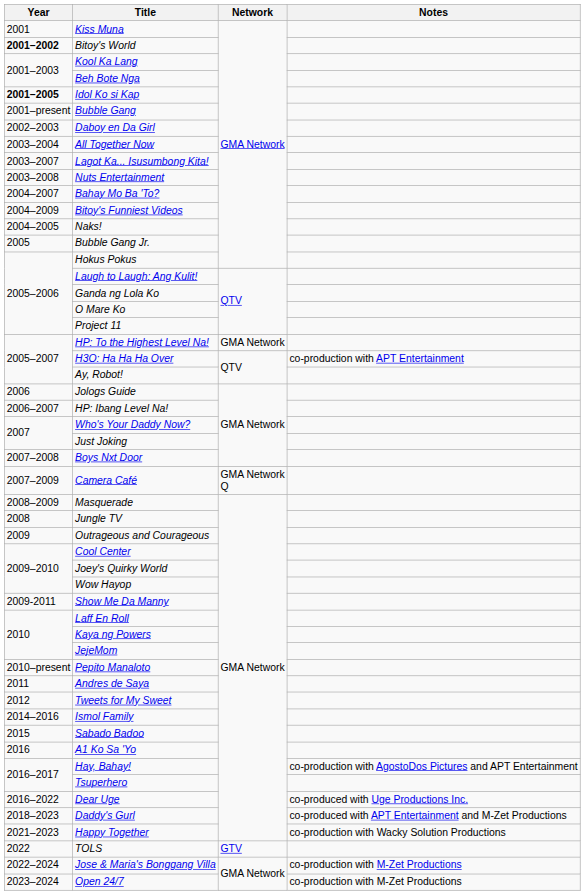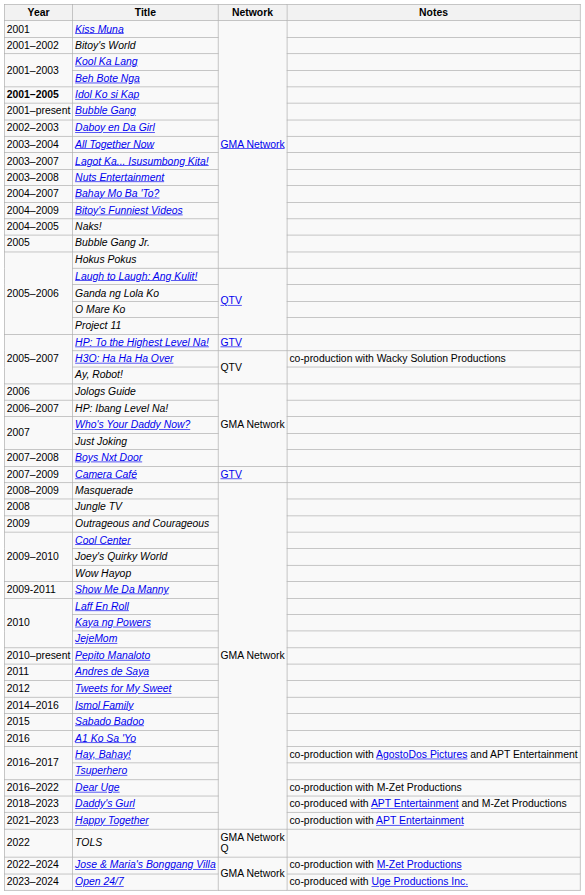 <table class="wikitable">
 <tr>
 <th>Year</th>
 <th>Title</th>
 <th>Network</th>
 <th>Notes</th>
 </tr>
 <tr>
 <td>2001</td>
 <td><em><a href='#'>Kiss Muna</a></em></td>
 <td rowspan="15"><a href='#'>GMA Network</a></td>
 <td></td>
 </tr>
 <tr>
-<td><strong>2001–2002</strong></td>
+<td>2001–2002</td>
 <td><em>Bitoy's World</em></td>
 <td></td>
 </tr>
 <tr>
 <td rowspan="2">2001–2003</td>
 <td><em><a href='#'>Kool Ka Lang</a></em></td>
 <td></td>
 </tr>
 <tr>
 <td><em><a href='#'>Beh Bote Nga</a></em></td>
 <td></td>
 </tr>
 <tr>
 <td><strong>2001–2005</strong></td>
 <td><em><a href='#'>Idol Ko si Kap</a></em></td>
 <td></td>
 </tr>
 <tr>
 <td>2001–present</td>
 <td><em><a href='#'>Bubble Gang</a></em></td>
 <td></td>
 </tr>
 <tr>
 <td>2002–2003</td>
 <td><em><a href='#'>Daboy en Da Girl</a></em></td>
 <td></td>
 </tr>
 <tr>
 <td>2003–2004</td>
 <td><em><a href='#'>All Together Now</a></em></td>
 <td></td>
 </tr>
 <tr>
 <td>2003–2007</td>
 <td><em><a href='#'>Lagot Ka... Isusumbong Kita!</a></em></td>
 <td></td>
 </tr>
 <tr>
 <td>2003–2008</td>
 <td><em><a href='#'>Nuts Entertainment</a></em></td>
 <td></td>
 </tr>
 <tr>
 <td>2004–2007</td>
 <td><em><a href='#'>Bahay Mo Ba 'To?</a></em></td>
 <td></td>
 </tr>
 <tr>
 <td>2004–2009</td>
 <td><em><a href='#'>Bitoy's Funniest Videos</a></em></td>
 <td></td>
 </tr>
 <tr>
 <td>2004–2005</td>
 <td><em>Naks!</em></td>
 <td></td>
 </tr>
 <tr>
 <td>2005</td>
 <td><em>Bubble Gang Jr.</em></td>
 <td></td>
 </tr>
 <tr>
 <td rowspan="5">2005–2006</td>
 <td><em>Hokus Pokus</em></td>
 <td></td>
 </tr>
 <tr>
 <td><em><a href='#'>Laugh to Laugh: Ang Kulit!</a></em></td>
 <td rowspan="4"><a href='#'>QTV</a></td>
 <td></td>
 </tr>
 <tr>
 <td><em>Ganda ng Lola Ko</em></td>
 <td></td>
 </tr>
 <tr>
 <td><em>O Mare Ko</em></td>
 <td></td>
 </tr>
 <tr>
 <td><em>Project 11</em></td>
 <td></td>
 </tr>
 <tr>
 <td rowspan="3">2005–2007</td>
 <td><em><a href='#'>HP: To the Highest Level Na!</a></em></td>
-<td>GMA Network</td>
+<td><a href='#'>GTV</a></td>
 <td></td>
 </tr>
 <tr>
 <td><em><a href='#'>H3O: Ha Ha Ha Over</a></em></td>
 <td rowspan="2">QTV</td>
-<td>co-production with <a href='#'>APT Entertainment</a></td>
+<td>co-production with Wacky Solution Productions</td>
 </tr>
 <tr>
 <td><em>Ay, Robot!</em></td>
 <td></td>
 </tr>
 <tr>
 <td>2006</td>
 <td><em>Jologs Guide</em></td>
 <td rowspan="5">GMA Network</td>
 <td></td>
 </tr>
 <tr>
 <td>2006–2007</td>
 <td><em>HP: Ibang Level Na!</em></td>
 <td></td>
 </tr>
 <tr>
 <td rowspan="2">2007</td>
 <td><em><a href='#'>Who's Your Daddy Now?</a></em></td>
 <td></td>
 </tr>
 <tr>
 <td><em>Just Joking</em></td>
 <td></td>
 </tr>
 <tr>
 <td>2007–2008</td>
 <td><em><a href='#'>Boys Nxt Door</a></em></td>
 <td></td>
 </tr>
 <tr>
 <td>2007–2009</td>
 <td><em><a href='#'>Camera Café</a></em></td>
-<td>GMA Network<br>Q</td>
+<td><a href='#'>GTV</a></td>
 <td></td>
 </tr>
 <tr>
 <td>2008–2009</td>
 <td><em>Masquerade</em></td>
 <td rowspan="21">GMA Network</td>
 <td></td>
 </tr>
 <tr>
 <td>2008</td>
 <td><em>Jungle TV</em></td>
 <td></td>
 </tr>
 <tr>
 <td>2009</td>
 <td><em>Outrageous and Courageous</em></td>
 <td></td>
 </tr>
 <tr>
 <td rowspan="3">2009–2010</td>
 <td><em><a href='#'>Cool Center</a></em></td>
 <td></td>
 </tr>
 <tr>
 <td><em>Joey's Quirky World</em></td>
 <td></td>
 </tr>
 <tr>
 <td><em>Wow Hayop</em></td>
 <td></td>
 </tr>
 <tr>
 <td>2009-2011</td>
 <td><em><a href='#'>Show Me Da Manny</a></em></td>
 <td></td>
 </tr>
 <tr>
 <td rowspan="3">2010</td>
 <td><em><a href='#'>Laff En Roll</a></em></td>
 <td></td>
 </tr>
 <tr>
 <td><em><a href='#'>Kaya ng Powers</a></em></td>
 <td></td>
 </tr>
 <tr>
 <td><em><a href='#'>JejeMom</a></em></td>
 <td></td>
 </tr>
 <tr>
 <td>2010–present</td>
 <td><em><a href='#'>Pepito Manaloto</a></em></td>
 <td></td>
 </tr>
 <tr>
 <td>2011</td>
 <td><em><a href='#'>Andres de Saya</a></em></td>
 <td></td>
 </tr>
 <tr>
 <td>2012</td>
 <td><em><a href='#'>Tweets for My Sweet</a></em></td>
 <td></td>
 </tr>
 <tr>
 <td>2014–2016</td>
 <td><em><a href='#'>Ismol Family</a></em></td>
 <td></td>
 </tr>
 <tr>
 <td>2015</td>
 <td><em><a href='#'>Sabado Badoo</a></em></td>
 <td></td>
 </tr>
 <tr>
 <td>2016</td>
 <td><em><a href='#'>A1 Ko Sa 'Yo</a></em></td>
 <td></td>
 </tr>
 <tr>
 <td rowspan="2">2016–2017</td>
 <td><em><a href='#'>Hay, Bahay!</a></em></td>
 <td>co-production with <a href='#'>AgostoDos Pictures</a> and APT Entertainment</td>
 </tr>
 <tr>
 <td><em><a href='#'>Tsuperhero</a></em></td>
 <td></td>
 </tr>
 <tr>
 <td>2016–2022</td>
 <td><em><a href='#'>Dear Uge</a></em></td>
-<td>co-produced with <a href='#'>Uge Productions Inc.</a></td>
+<td>co-production with M-Zet Productions</td>
 </tr>
 <tr>
 <td>2018–2023</td>
 <td><em><a href='#'>Daddy's Gurl</a></em></td>
 <td>co-produced with <a href='#'>APT Entertainment</a> and M-Zet Productions</td>
 </tr>
 <tr>
 <td>2021–2023</td>
 <td><em><a href='#'>Happy Together</a></em></td>
-<td>co-production with Wacky Solution Productions</td>
+<td>co-production with <a href='#'>APT Entertainment</a></td>
 </tr>
 <tr>
 <td>2022</td>
 <td><em>TOLS</em></td>
-<td><a href='#'>GTV</a></td>
+<td>GMA Network<br>Q</td>
 <td></td>
 </tr>
 <tr>
 <td>2022–2024</td>
 <td><em><a href='#'>Jose & Maria's Bonggang Villa</a></em></td>
 <td rowspan="2">GMA Network</td>
 <td>co-production with <a href='#'>M-Zet Productions</a></td>
 </tr>
 <tr>
 <td>2023–2024</td>
 <td><em><a href='#'>Open 24/7</a></em></td>
-<td>co-production with M-Zet Productions</td>
+<td>co-produced with <a href='#'>Uge Productions Inc.</a></td>
 </tr>
 </table>
